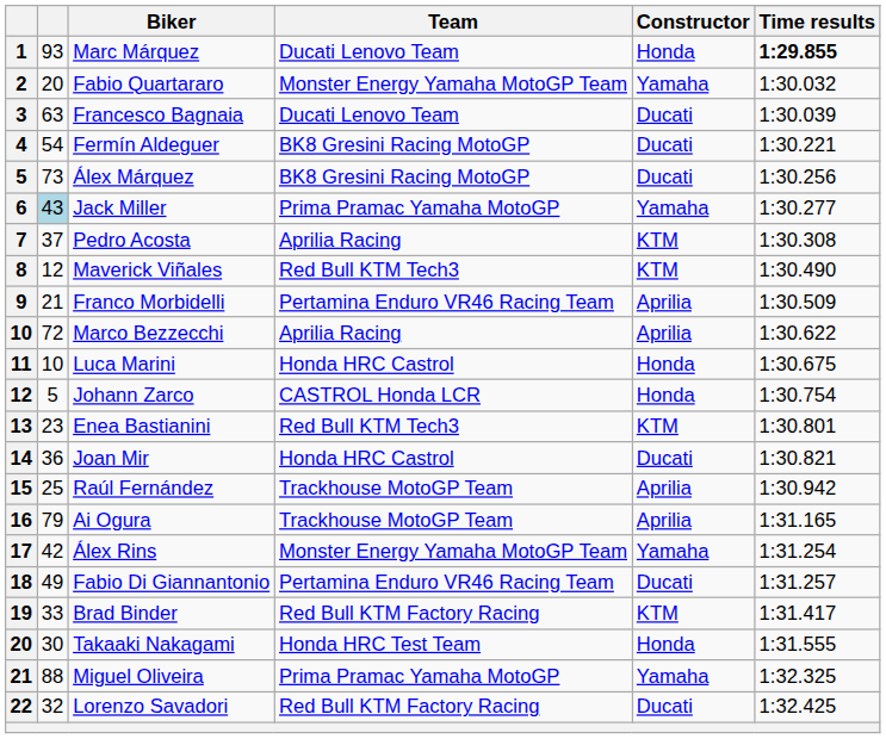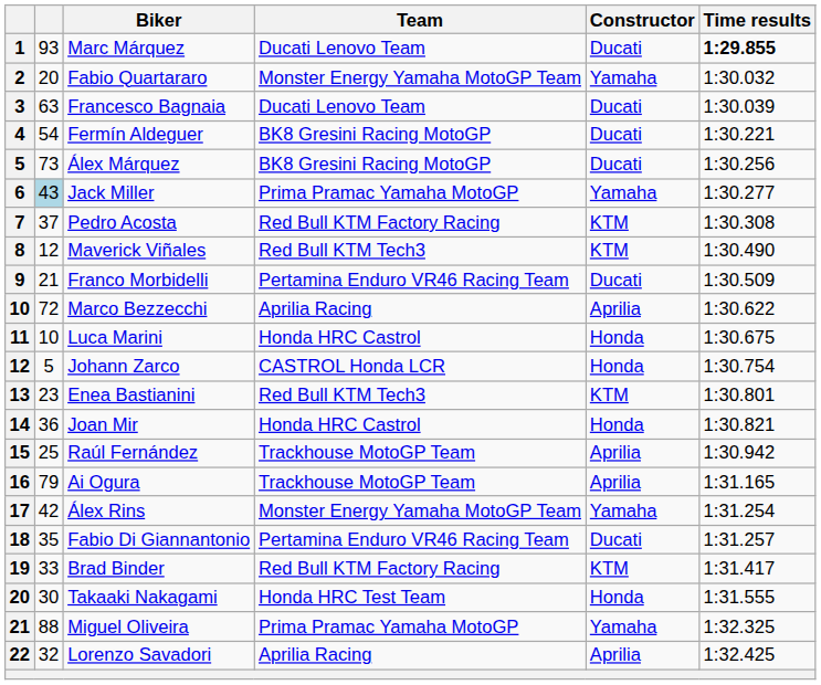 <table class="wikitable sortable" style="font-size: 85%;">
 <tr>
 <th rowspan="2"></th>
 <th rowspan="2"></th>
 <th rowspan="2">Biker</th>
 <th rowspan="2">Team</th>
 <th rowspan="2">Constructor</th>
 </tr>
 <tr>
 <th scope="col">Time results</th>
 </tr>
 <tr>
 <th scope="row">1</th>
 <td align="center">93</td>
 <td> <a href='#'>Marc Márquez</a></td>
 <td><a href='#'>Ducati Lenovo Team</a></td>
-<td><a href='#'>Honda</a></td>
+<td><a href='#'>Ducati</a></td>
 <td><strong>1:29.855</strong></td>
 </tr>
 <tr>
 <th scope="row">2</th>
 <td align="center">20</td>
 <td> <a href='#'>Fabio Quartararo</a></td>
 <td><a href='#'>Monster Energy Yamaha MotoGP Team</a></td>
 <td><a href='#'>Yamaha</a></td>
 <td>1:30.032</td>
 </tr>
 <tr>
 <th scope="row">3</th>
 <td align="center">63</td>
 <td> <a href='#'>Francesco Bagnaia</a></td>
 <td><a href='#'>Ducati Lenovo Team</a></td>
 <td><a href='#'>Ducati</a></td>
 <td>1:30.039</td>
 </tr>
 <tr>
 <th scope="row">4</th>
 <td align="center">54</td>
 <td> <a href='#'>Fermín Aldeguer</a></td>
 <td><a href='#'>BK8 Gresini Racing MotoGP</a></td>
 <td><a href='#'>Ducati</a></td>
 <td>1:30.221</td>
 </tr>
 <tr>
 <th scope="row">5</th>
 <td align="center">73</td>
 <td> <a href='#'>Álex Márquez</a></td>
 <td><a href='#'>BK8 Gresini Racing MotoGP</a></td>
 <td><a href='#'>Ducati</a></td>
 <td>1:30.256</td>
 </tr>
 <tr>
 <th scope="row">6</th>
 <td align="center" style="background: lightblue;">43</td>
 <td> <a href='#'>Jack Miller</a></td>
 <td><a href='#'>Prima Pramac Yamaha MotoGP</a></td>
 <td><a href='#'>Yamaha</a></td>
 <td>1:30.277</td>
 </tr>
 <tr>
 <th scope="row">7</th>
 <td align="center">37</td>
 <td> <a href='#'>Pedro Acosta</a></td>
-<td><a href='#'>Aprilia Racing</a></td>
+<td><a href='#'>Red Bull KTM Factory Racing</a></td>
 <td><a href='#'>KTM</a></td>
 <td>1:30.308</td>
 </tr>
 <tr>
 <th scope="row">8</th>
 <td align="center">12</td>
 <td> <a href='#'>Maverick Viñales</a></td>
 <td><a href='#'>Red Bull KTM Tech3</a></td>
 <td><a href='#'>KTM</a></td>
 <td>1:30.490</td>
 </tr>
 <tr>
 <th scope="row">9</th>
 <td align="center">21</td>
 <td>  <a href='#'>Franco Morbidelli</a></td>
 <td><a href='#'>Pertamina Enduro VR46 Racing Team</a></td>
-<td><a href='#'>Aprilia</a></td>
+<td><a href='#'>Ducati</a></td>
 <td>1:30.509</td>
 </tr>
 <tr>
 <th scope="row">10</th>
 <td align="center">72</td>
 <td> <a href='#'>Marco Bezzecchi</a></td>
 <td><a href='#'>Aprilia Racing</a></td>
 <td><a href='#'>Aprilia</a></td>
 <td>1:30.622</td>
 </tr>
 <tr>
 <th scope="row">11</th>
 <td align="center">10</td>
 <td> <a href='#'>Luca Marini</a></td>
 <td><a href='#'>Honda HRC Castrol</a></td>
 <td><a href='#'>Honda</a></td>
 <td>1:30.675</td>
 </tr>
 <tr>
 <th scope="row">12</th>
 <td align="center">5</td>
 <td> <a href='#'>Johann Zarco</a></td>
 <td><a href='#'>CASTROL Honda LCR</a></td>
 <td><a href='#'>Honda</a></td>
 <td>1:30.754</td>
 </tr>
 <tr>
 <th scope="row">13</th>
 <td align="center">23</td>
 <td> <a href='#'>Enea Bastianini</a></td>
 <td><a href='#'>Red Bull KTM Tech3</a></td>
 <td><a href='#'>KTM</a></td>
 <td>1:30.801</td>
 </tr>
 <tr>
 <th scope="row">14</th>
 <td align="center">36</td>
 <td> <a href='#'>Joan Mir</a></td>
 <td><a href='#'>Honda HRC Castrol</a></td>
-<td><a href='#'>Ducati</a></td>
+<td><a href='#'>Honda</a></td>
 <td>1:30.821</td>
 </tr>
 <tr>
 <th scope="row">15</th>
 <td align="center">25</td>
 <td> <a href='#'>Raúl Fernández</a></td>
 <td><a href='#'>Trackhouse MotoGP Team</a></td>
 <td><a href='#'>Aprilia</a></td>
 <td>1:30.942</td>
 </tr>
 <tr>
 <th scope="row">16</th>
 <td align="center">79</td>
 <td> <a href='#'>Ai Ogura</a></td>
 <td><a href='#'>Trackhouse MotoGP Team</a></td>
 <td><a href='#'>Aprilia</a></td>
 <td>1:31.165</td>
 </tr>
 <tr>
 <th scope="row">17</th>
 <td align="center">42</td>
 <td> <a href='#'>Álex Rins</a></td>
 <td><a href='#'>Monster Energy Yamaha MotoGP Team</a></td>
 <td><a href='#'>Yamaha</a></td>
 <td>1:31.254</td>
 </tr>
 <tr>
 <th scope="row">18</th>
-<td align="center">49</td>
+<td align="center">35</td>
 <td> <a href='#'>Fabio Di Giannantonio</a></td>
 <td><a href='#'>Pertamina Enduro VR46 Racing Team</a></td>
 <td><a href='#'>Ducati</a></td>
 <td>1:31.257</td>
 </tr>
 <tr>
 <th scope="row">19</th>
 <td align="center">33</td>
 <td> <a href='#'>Brad Binder</a></td>
 <td><a href='#'>Red Bull KTM Factory Racing</a></td>
 <td><a href='#'>KTM</a></td>
 <td>1:31.417</td>
 </tr>
 <tr>
 <th scope="row">20</th>
 <td align="center">30</td>
 <td> <a href='#'>Takaaki Nakagami</a></td>
 <td><a href='#'>Honda HRC Test Team</a></td>
 <td><a href='#'>Honda</a></td>
 <td>1:31.555</td>
 </tr>
 <tr>
 <th scope="row">21</th>
 <td align="center">88</td>
 <td> <a href='#'>Miguel Oliveira</a></td>
 <td><a href='#'>Prima Pramac Yamaha MotoGP</a></td>
 <td><a href='#'>Yamaha</a></td>
 <td>1:32.325</td>
 </tr>
 <tr>
 <th scope="row">22</th>
 <td align="center">32</td>
 <td> <a href='#'>Lorenzo Savadori</a></td>
-<td><a href='#'>Red Bull KTM Factory Racing</a></td>
-<td><a href='#'>Ducati</a></td>
+<td><a href='#'>Aprilia Racing</a></td>
+<td><a href='#'>Aprilia</a></td>
 <td>1:32.425</td>
 </tr>
 <tr>
 <th colspan="7"></th>
 </tr>
 </table>
